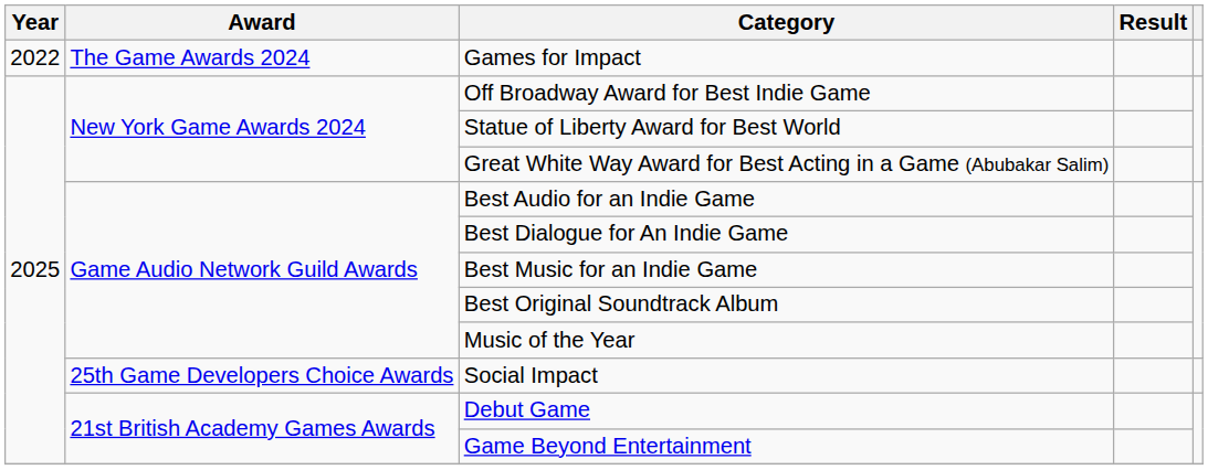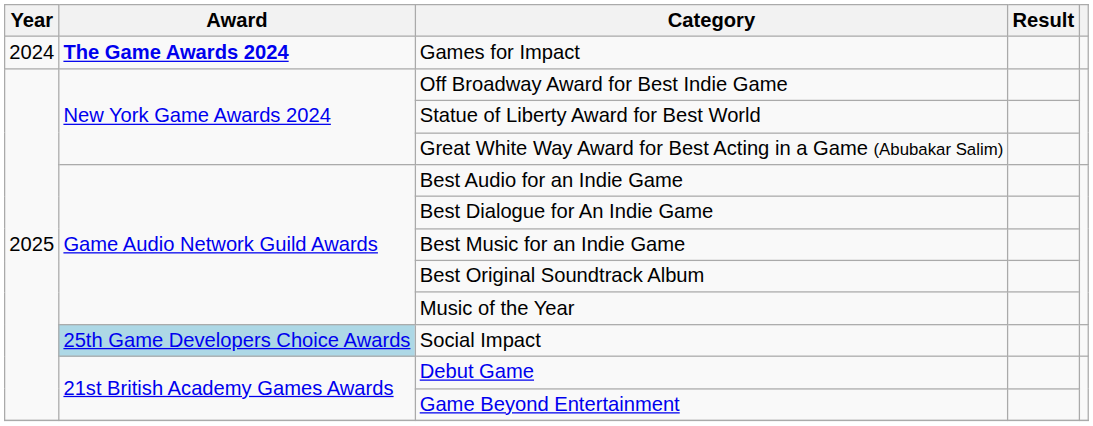 <table class="wikitable sortable">
 <tr>
 <th>Year</th>
 <th>Award</th>
 <th>Category</th>
 <th>Result</th>
 <th></th>
 </tr>
 <tr>
-<td style="text-align:center;">2022</td>
-<td><a href='#'>The Game Awards 2024</a></td>
+<td style="text-align:center;">2024</td>
+<td><strong><a href='#'>The Game Awards 2024</a></strong></td>
 <td>Games for Impact</td>
 <td></td>
 <td style="text-align:center;"></td>
 </tr>
 <tr>
 <td rowspan="11" style="text-align:center;">2025</td>
 <td rowspan="3"><a href='#'>New York Game Awards 2024</a></td>
 <td>Off Broadway Award for Best Indie Game</td>
 <td></td>
 <td rowspan="3" style="text-align:center;"></td>
 </tr>
 <tr>
 <td>Statue of Liberty Award for Best World</td>
 <td></td>
 </tr>
 <tr>
 <td>Great White Way Award for Best Acting in a Game <small>(Abubakar Salim)</small></td>
 <td></td>
 </tr>
 <tr>
 <td rowspan="5"><a href='#'>Game Audio Network Guild Awards</a></td>
 <td>Best Audio for an Indie Game</td>
 <td></td>
 <td rowspan="5" style="text-align:center;"></td>
 </tr>
 <tr>
 <td>Best Dialogue for An Indie Game</td>
 <td></td>
 </tr>
 <tr>
 <td>Best Music for an Indie Game</td>
 <td></td>
 </tr>
 <tr>
 <td>Best Original Soundtrack Album</td>
 <td></td>
 </tr>
 <tr>
 <td>Music of the Year</td>
 <td></td>
 </tr>
 <tr>
-<td><a href='#'>25th Game Developers Choice Awards</a></td>
+<td style="background: lightblue;"><a href='#'>25th Game Developers Choice Awards</a></td>
 <td>Social Impact</td>
 <td></td>
 <td style="text-align:center;"></td>
 </tr>
 <tr>
 <td rowspan="2"><a href='#'>21st British Academy Games Awards</a></td>
 <td><a href='#'>Debut Game</a></td>
 <td></td>
 <td align="center" rowspan="2"></td>
 </tr>
 <tr>
 <td><a href='#'>Game Beyond Entertainment</a></td>
 <td></td>
 </tr>
 <tr>
 </tr>
 </table>
